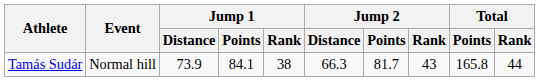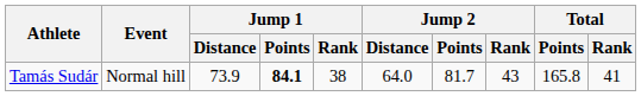 <table class="wikitable" style="font-size:90%">
 <tr>
 <th rowspan="2">Athlete</th>
 <th rowspan="2">Event</th>
 <th colspan="3">Jump 1</th>
 <th colspan="3">Jump 2</th>
 <th colspan="2">Total</th>
 </tr>
 <tr>
 <th>Distance</th>
 <th>Points</th>
 <th>Rank</th>
 <th>Distance</th>
 <th>Points</th>
 <th>Rank</th>
 <th>Points</th>
 <th>Rank</th>
 </tr>
 <tr>
 <td><a href='#'>Tamás Sudár</a></td>
 <td>Normal hill</td>
 <td align="center">73.9</td>
-<td align="center">84.1</td>
+<td align="center"><strong>84.1</strong></td>
 <td align="center">38</td>
-<td align="center">66.3</td>
+<td align="center">64.0</td>
 <td align="center">81.7</td>
 <td align="center">43</td>
 <td align="center">165.8</td>
-<td align="center">44</td>
+<td align="center">41</td>
 </tr>
 </table>
